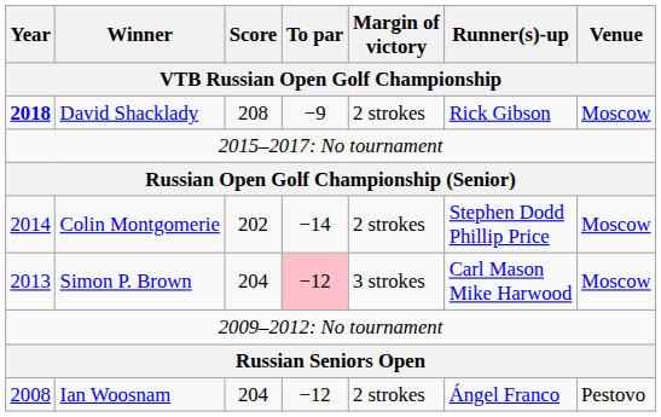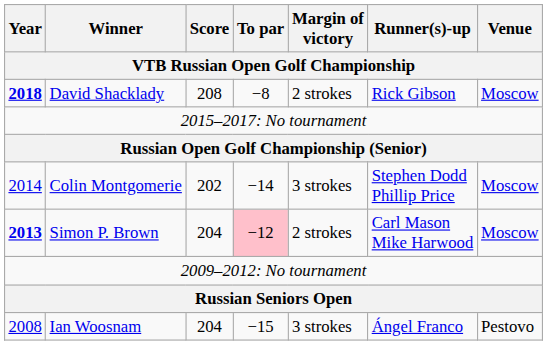 <table class="wikitable" style="font-size:95%">
 <tr>
 <th>Year</th>
 <th>Winner</th>
 <th>Score</th>
 <th>To par</th>
 <th>Margin of<br>victory</th>
 <th>Runner(s)-up</th>
 <th>Venue</th>
 </tr>
 <tr>
 <th colspan=8>VTB Russian Open Golf Championship</th>
 </tr>
 <tr>
 <td><strong><a href='#'>2018</a></strong></td>
 <td> <a href='#'>David Shacklady</a></td>
 <td align=center>208</td>
-<td align=center>−9</td>
+<td align=center>−8</td>
 <td>2 strokes</td>
 <td> <a href='#'>Rick Gibson</a></td>
 <td><a href='#'>Moscow</a></td>
 </tr>
 <tr>
 <td colspan=8 align=center><em>2015–2017: No tournament</em></td>
 </tr>
 <tr>
 <th colspan=8>Russian Open Golf Championship (Senior)</th>
 </tr>
 <tr>
 <td><a href='#'>2014</a></td>
 <td> <a href='#'>Colin Montgomerie</a></td>
 <td align=center>202</td>
 <td align=center>−14</td>
-<td>2 strokes</td>
+<td>3 strokes</td>
 <td> <a href='#'>Stephen Dodd</a><br> <a href='#'>Phillip Price</a></td>
 <td><a href='#'>Moscow</a></td>
 </tr>
 <tr>
-<td><a href='#'>2013</a></td>
+<td><strong><a href='#'>2013</a></strong></td>
 <td> <a href='#'>Simon P. Brown</a></td>
 <td align=center>204</td>
 <td align=center style="background: pink;">−12</td>
-<td>3 strokes</td>
+<td>2 strokes</td>
 <td> <a href='#'>Carl Mason</a><br> <a href='#'>Mike Harwood</a></td>
 <td><a href='#'>Moscow</a></td>
 </tr>
 <tr>
 <td colspan=8 align=center><em>2009–2012: No tournament</em></td>
 </tr>
 <tr>
 <th colspan=8>Russian Seniors Open</th>
 </tr>
 <tr>
 <td><a href='#'>2008</a></td>
 <td> <a href='#'>Ian Woosnam</a></td>
 <td align=center>204</td>
-<td align=center>−12</td>
-<td>2 strokes</td>
+<td align=center>−15</td>
+<td>3 strokes</td>
 <td> <a href='#'>Ángel Franco</a></td>
 <td>Pestovo</td>
 </tr>
 </table>
